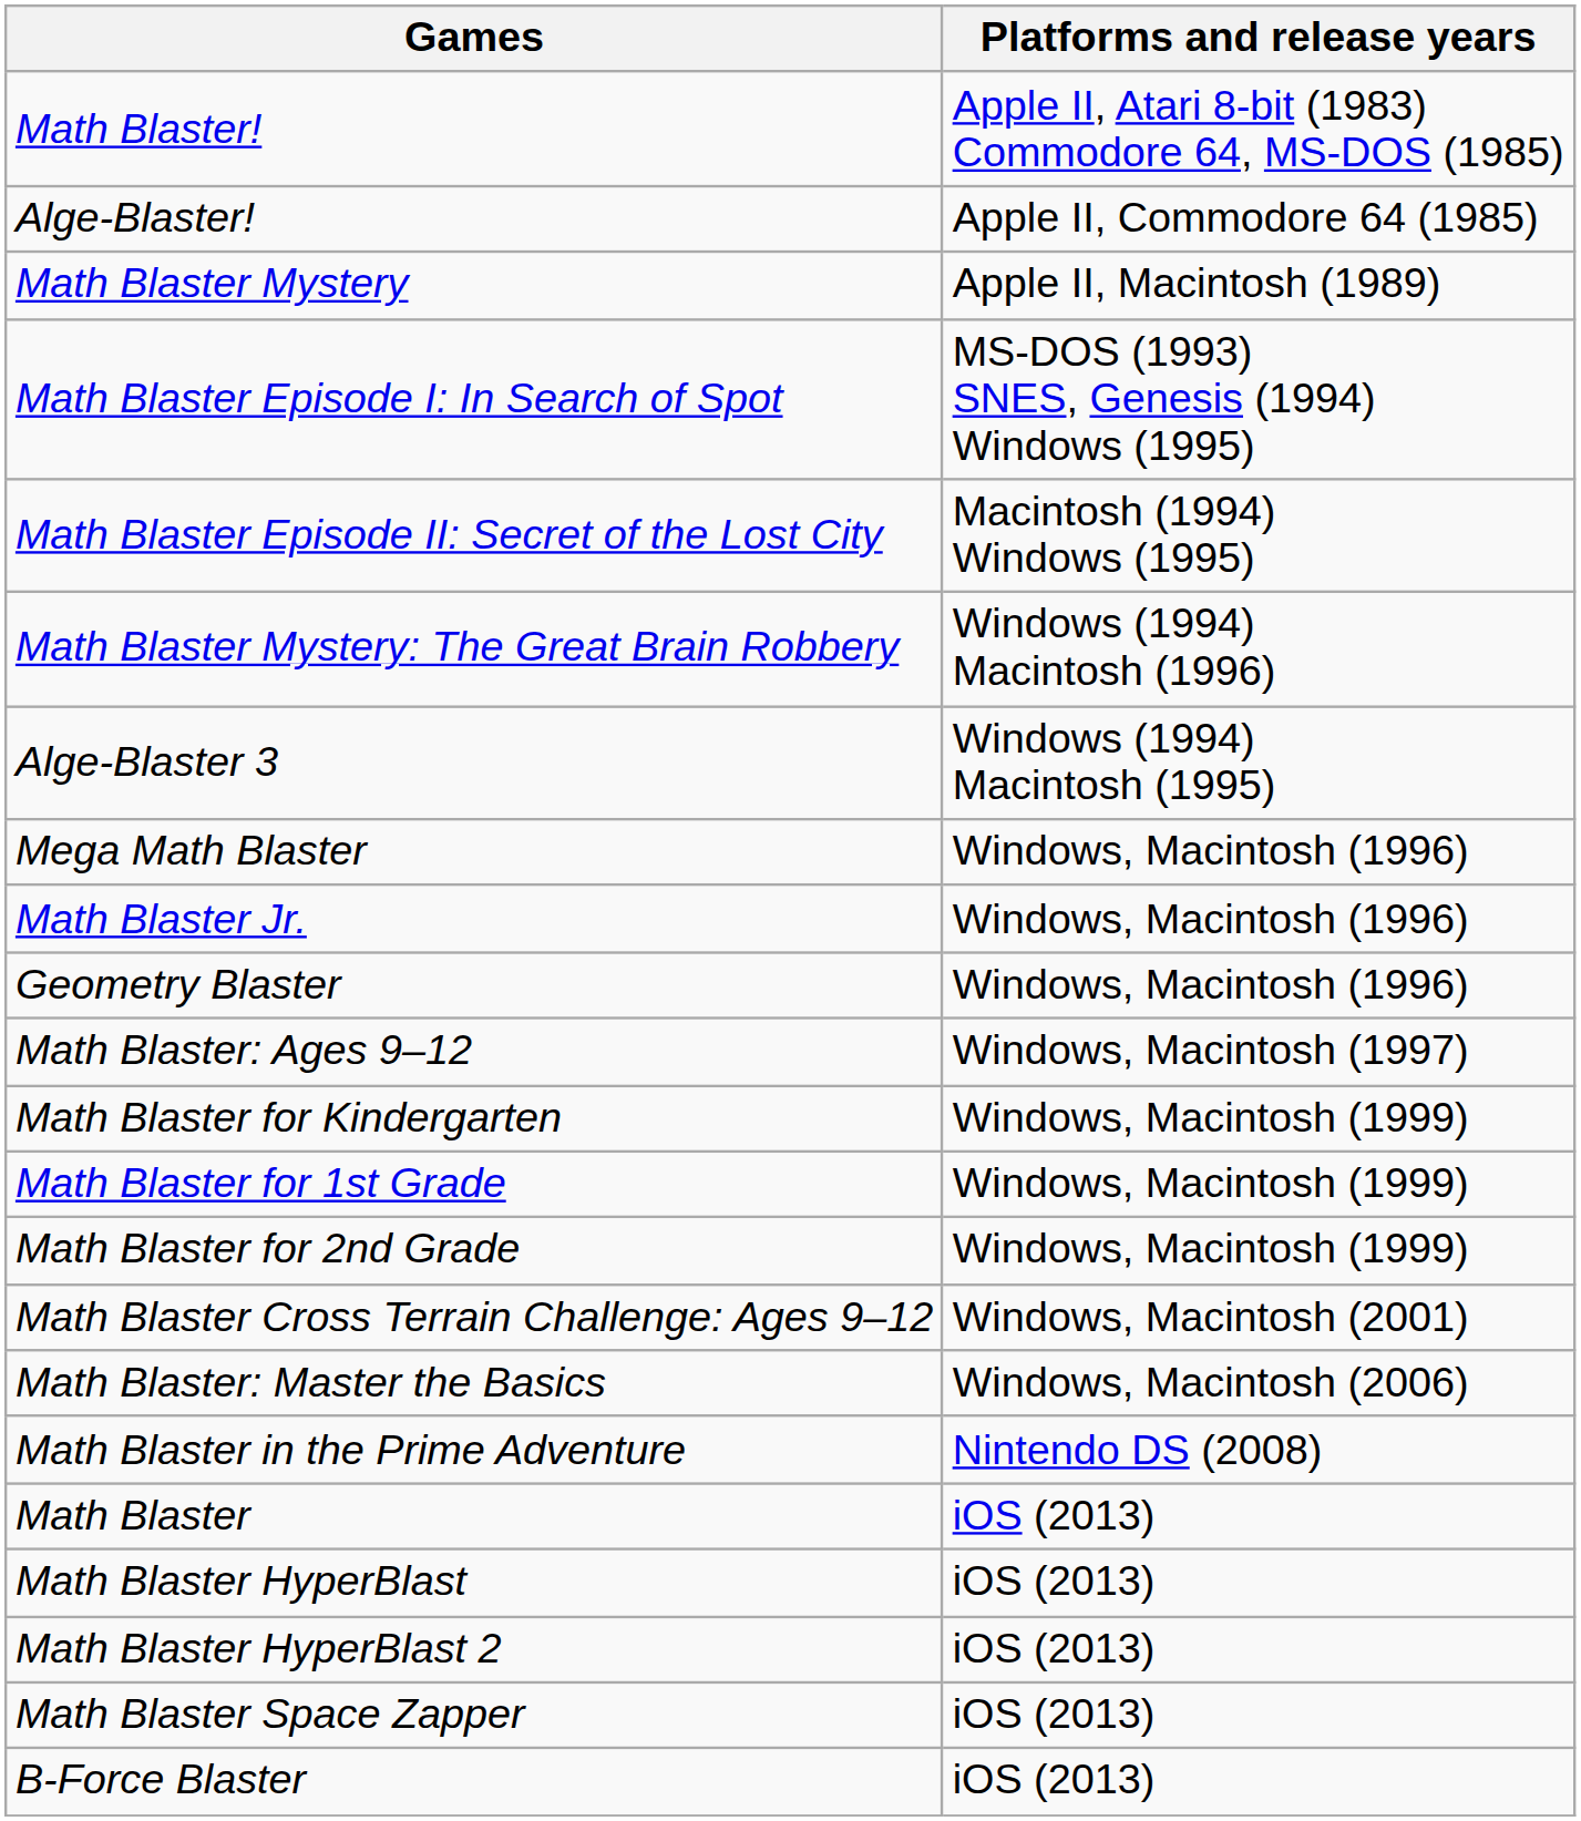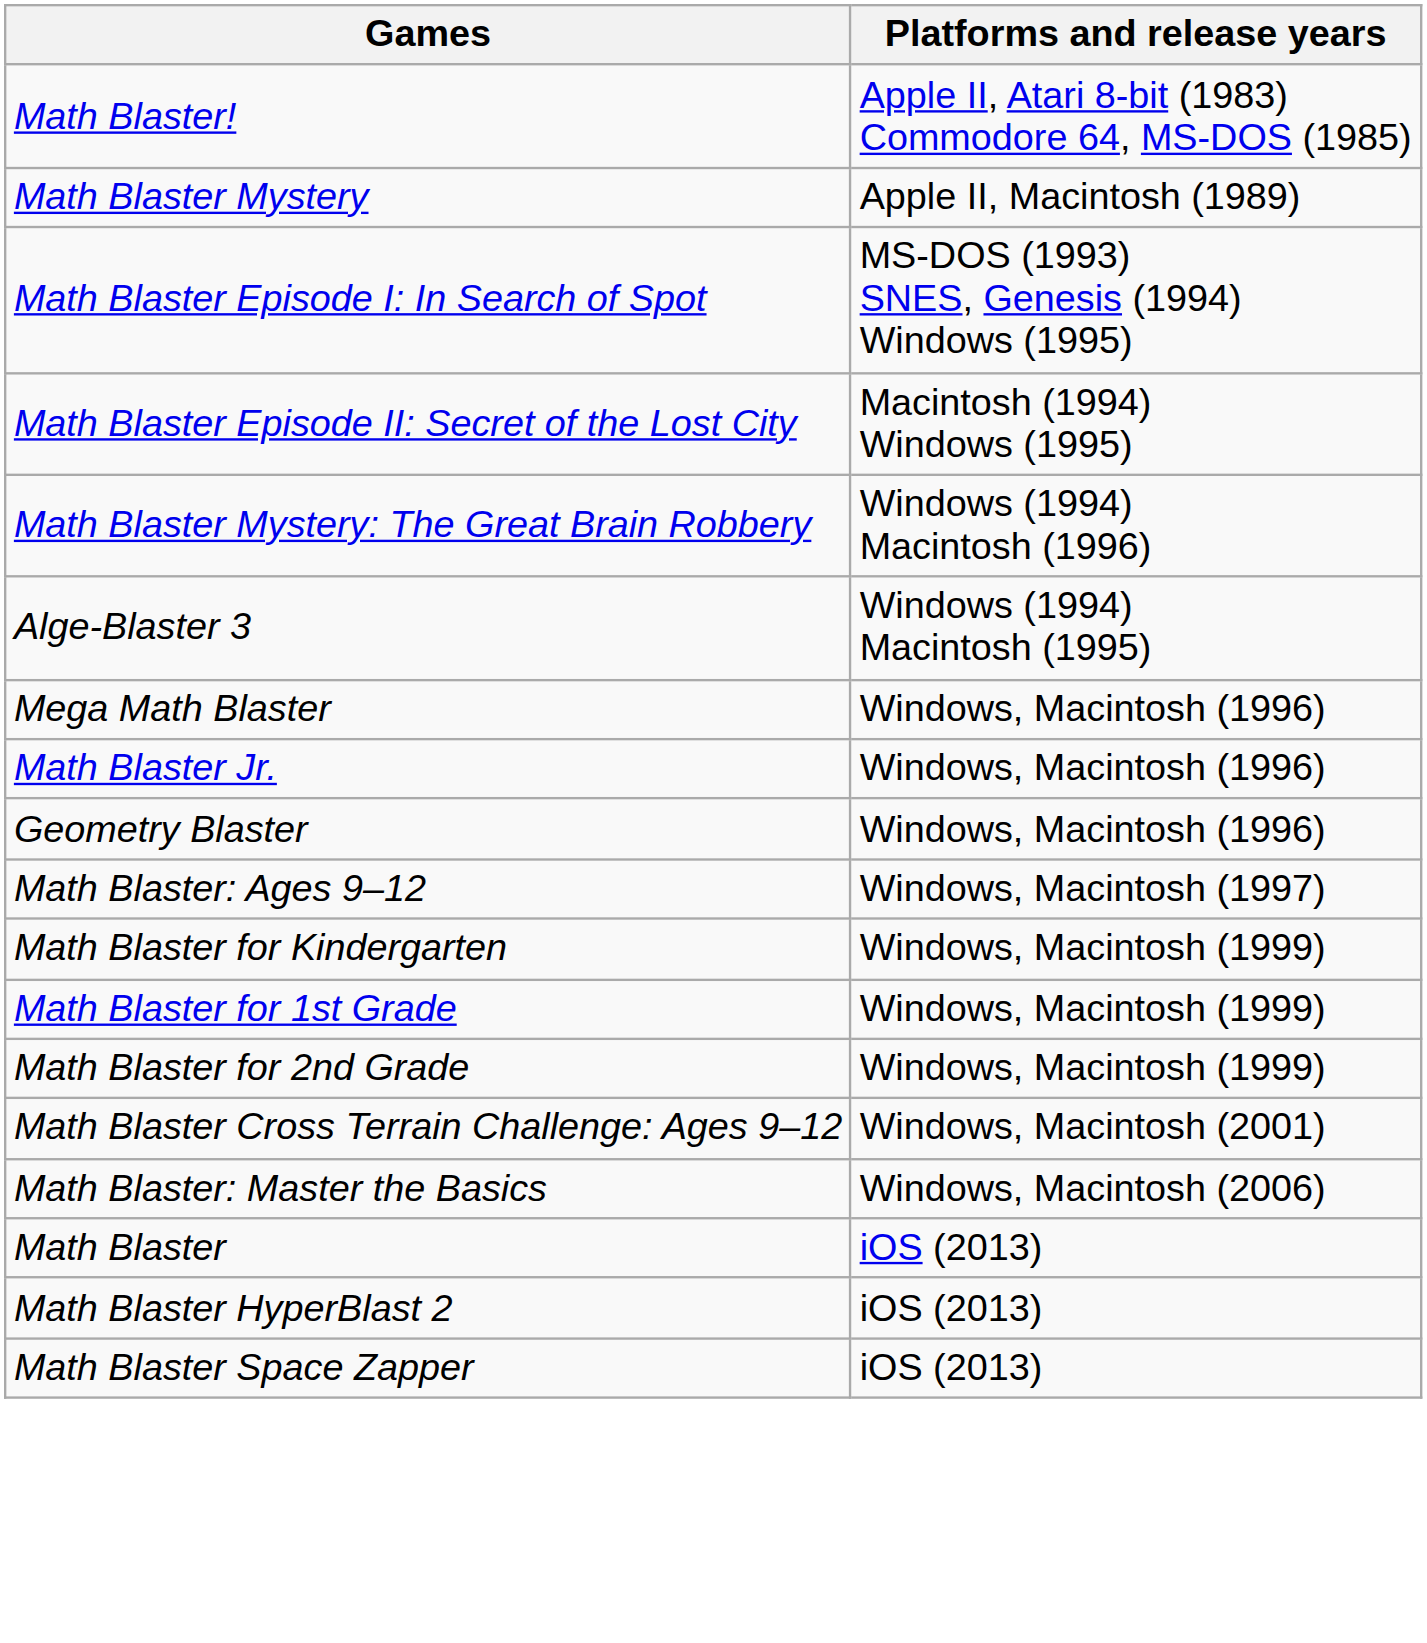 <table class="wikitable">
 <tr>
 <th>Games</th>
 <th>Platforms and release years</th>
 </tr>
 <tr>
 <td><em><a href='#'>Math Blaster!</a></em></td>
 <td><a href='#'>Apple II</a>, <a href='#'>Atari 8-bit</a> (1983)<br><a href='#'>Commodore 64</a>, <a href='#'>MS-DOS</a> (1985)<br></td>
-</tr>
-<tr>
-<td><em>Alge-Blaster!</em></td>
-<td>Apple II, Commodore 64 (1985)<br></td>
 </tr>
 <tr>
 <td><em><a href='#'>Math Blaster Mystery</a></em></td>
 <td>Apple II, Macintosh (1989)</td>
 </tr>
 <tr>
 <td><em><a href='#'>Math Blaster Episode I: In Search of Spot</a></em></td>
 <td>MS-DOS (1993)<br><a href='#'>SNES</a>, <a href='#'>Genesis</a> (1994)<br>Windows (1995)</td>
 </tr>
 <tr>
 <td><em><a href='#'>Math Blaster Episode II: Secret of the Lost City</a></em></td>
 <td>Macintosh (1994)<br>Windows (1995)</td>
 </tr>
 <tr>
 <td><em><a href='#'>Math Blaster Mystery: The Great Brain Robbery</a></em></td>
 <td>Windows (1994)<br>Macintosh (1996)<br></td>
 </tr>
 <tr>
 <td><em>Alge-Blaster 3</em></td>
 <td>Windows (1994)<br>Macintosh (1995)<br></td>
 </tr>
 <tr>
 <td><em>Mega Math Blaster</em></td>
 <td>Windows, Macintosh (1996)<br></td>
 </tr>
 <tr>
 <td><em><a href='#'>Math Blaster Jr.</a></em></td>
 <td>Windows, Macintosh (1996)<br></td>
 </tr>
 <tr>
 <td><em>Geometry Blaster</em></td>
 <td>Windows, Macintosh (1996)<br></td>
 </tr>
 <tr>
 <td><em>Math Blaster: Ages 9–12</em></td>
 <td>Windows, Macintosh (1997)<br></td>
 </tr>
 <tr>
 <td><em>Math Blaster for Kindergarten</em></td>
 <td>Windows, Macintosh (1999)<br></td>
 </tr>
 <tr>
 <td><em><a href='#'>Math Blaster for 1st Grade</a></em></td>
 <td>Windows, Macintosh (1999)<br></td>
 </tr>
 <tr>
 <td><em>Math Blaster for 2nd Grade</em></td>
 <td>Windows, Macintosh (1999)<br></td>
 </tr>
 <tr>
 <td><em>Math Blaster Cross Terrain Challenge: Ages 9–12</em></td>
 <td>Windows, Macintosh (2001)</td>
 </tr>
 <tr>
 <td><em>Math Blaster: Master the Basics</em></td>
 <td>Windows, Macintosh (2006)</td>
 </tr>
 <tr>
-<td><em>Math Blaster in the Prime Adventure</em></td>
-<td><a href='#'>Nintendo DS</a> (2008)</td>
-</tr>
-<tr>
 <td><em>Math Blaster</em></td>
 <td><a href='#'>iOS</a> (2013)</td>
-</tr>
-<tr>
-<td><em>Math Blaster HyperBlast</em></td>
-<td>iOS (2013)</td>
 </tr>
 <tr>
 <td><em>Math Blaster HyperBlast 2</em></td>
 <td>iOS (2013)<br></td>
 </tr>
 <tr>
 <td><em>Math Blaster Space Zapper</em></td>
 <td>iOS (2013)</td>
 </tr>
-<tr>
-<td><em>B-Force Blaster</em></td>
-<td>iOS (2013)</td>
-</tr>
 </table>
